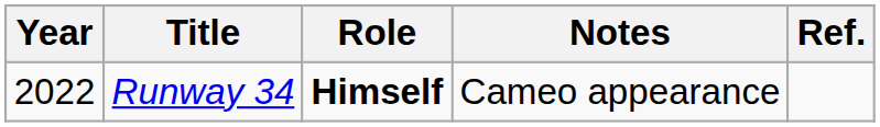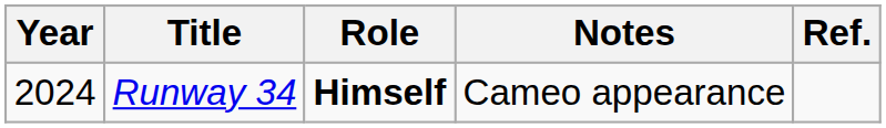 <table class="wikitable">
 <tr>
 <th>Year</th>
 <th>Title</th>
 <th>Role</th>
 <th>Notes</th>
 <th>Ref.</th>
 </tr>
 <tr>
-<td>2022</td>
+<td>2024</td>
 <td><em><a href='#'>Runway 34</a></em></td>
 <td><strong>Himself</strong></td>
 <td>Cameo appearance</td>
 <td></td>
 </tr>
 </table>
